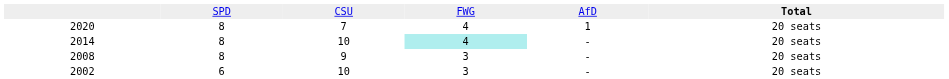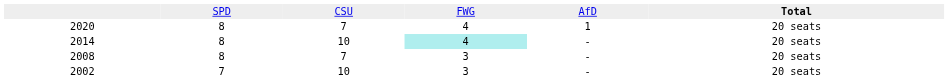 <table border="0" cellpadding="2" cellspacing="0" width="60%">
 <tr bgcolor="#eeeeee" align="center">
 <td></td>
 <td><a href='#'>SPD</a></td>
 <td><a href='#'>CSU</a></td>
 <td><a href='#'>FWG</a></td>
 <td><a href='#'>AfD</a></td>
 <td><strong>Total</strong></td>
 </tr>
 <tr align="center">
 <td>2020</td>
 <td>8</td>
 <td>7</td>
 <td>4</td>
 <td>1</td>
 <td>20 seats</td>
 </tr>
 <tr align="center">
 <td>2014</td>
 <td>8</td>
 <td>10</td>
 <td style="background: paleturquoise;">4</td>
 <td>-</td>
 <td>20 seats</td>
 </tr>
 <tr align="center">
 <td>2008</td>
 <td>8</td>
-<td>9</td>
+<td>7</td>
 <td>3</td>
 <td>-</td>
 <td>20 seats</td>
 </tr>
 <tr align="center">
 <td>2002</td>
-<td>6</td>
+<td>7</td>
 <td>10</td>
 <td>3</td>
 <td>-</td>
 <td>20 seats</td>
 </tr>
 </table>
